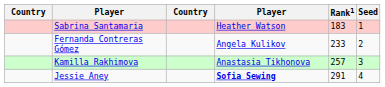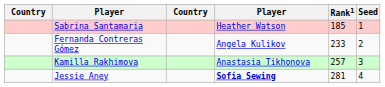 <table class="sortable wikitable">
 <tr>
 <th width="70">Country</th>
 <th width="175">Player</th>
 <th width="70">Country</th>
 <th width="175">Player</th>
 <th>Rank<sup>1</sup></th>
 <th>Seed</th>
 </tr>
 <tr style="background:#fcc;">
 <td></td>
 <td><a href='#'>Sabrina Santamaria</a></td>
 <td></td>
 <td><a href='#'>Heather Watson</a></td>
-<td>183</td>
+<td>185</td>
 <td>1</td>
 </tr>
 <tr>
 <td></td>
 <td><a href='#'>Fernanda Contreras Gómez</a></td>
 <td></td>
 <td><a href='#'>Angela Kulikov</a></td>
 <td>233</td>
 <td>2</td>
 </tr>
 <tr style="background:#cfc;">
 <td></td>
 <td><a href='#'>Kamilla Rakhimova</a></td>
 <td></td>
 <td><a href='#'>Anastasia Tikhonova</a></td>
 <td>257</td>
 <td>3</td>
 </tr>
 <tr>
 <td></td>
 <td><a href='#'>Jessie Aney</a></td>
 <td></td>
 <td><strong><a href='#'>Sofia Sewing</a></strong></td>
-<td>291</td>
+<td>281</td>
 <td>4</td>
 </tr>
 </table>
